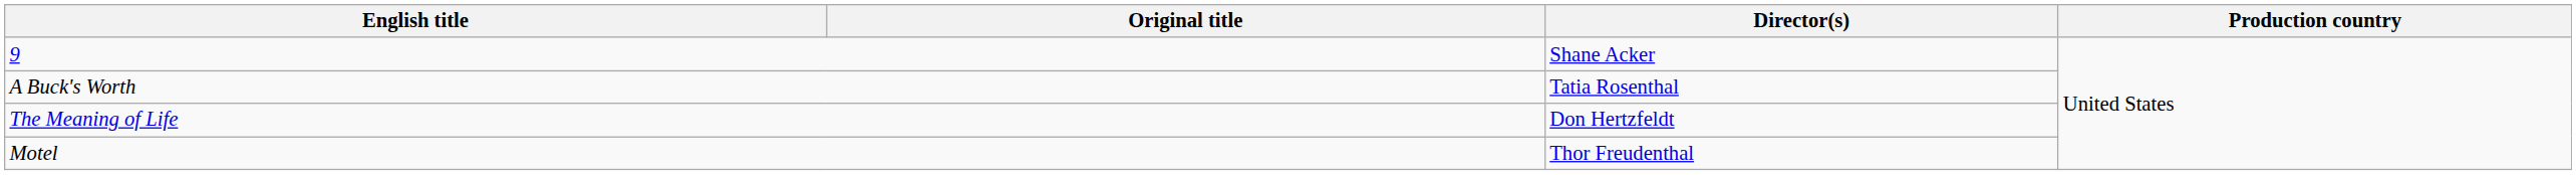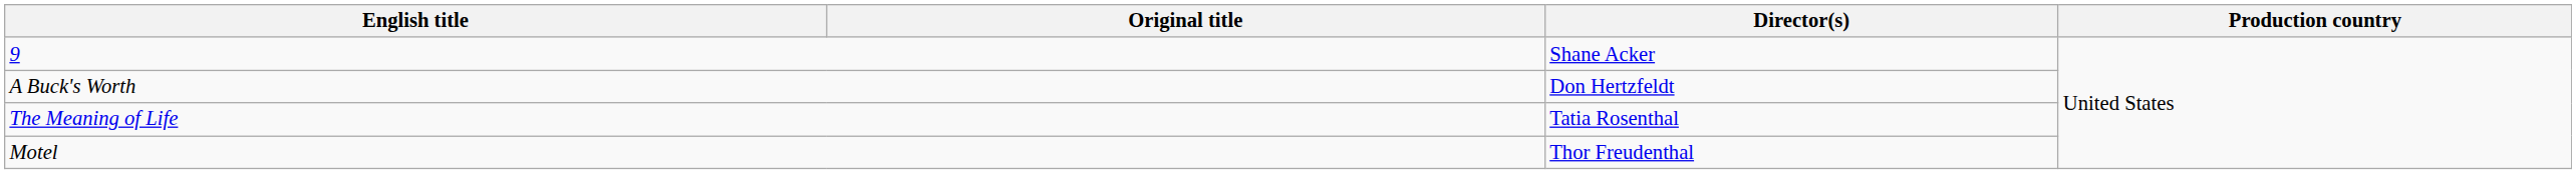 <table class="wikitable" width=100%>
 <tr>
 <th scope="col" width="32%">English title</th>
 <th scope="col" width="28%">Original title</th>
 <th scope="col" width="20%">Director(s)</th>
 <th scope="col" width="20%">Production country</th>
 </tr>
 <tr>
 <td colspan=2><em><a href='#'>9</a></em></td>
 <td><a href='#'>Shane Acker</a></td>
 <td rowspan=4>United States</td>
 </tr>
 <tr>
 <td colspan=2><em>A Buck's Worth</em></td>
-<td><a href='#'>Tatia Rosenthal</a></td>
+<td><a href='#'>Don Hertzfeldt</a></td>
 </tr>
 <tr>
 <td colspan=2><em><a href='#'>The Meaning of Life</a></em></td>
-<td><a href='#'>Don Hertzfeldt</a></td>
+<td><a href='#'>Tatia Rosenthal</a></td>
 </tr>
 <tr>
 <td colspan=2><em>Motel</em></td>
 <td><a href='#'>Thor Freudenthal</a></td>
 </tr>
 </table>
